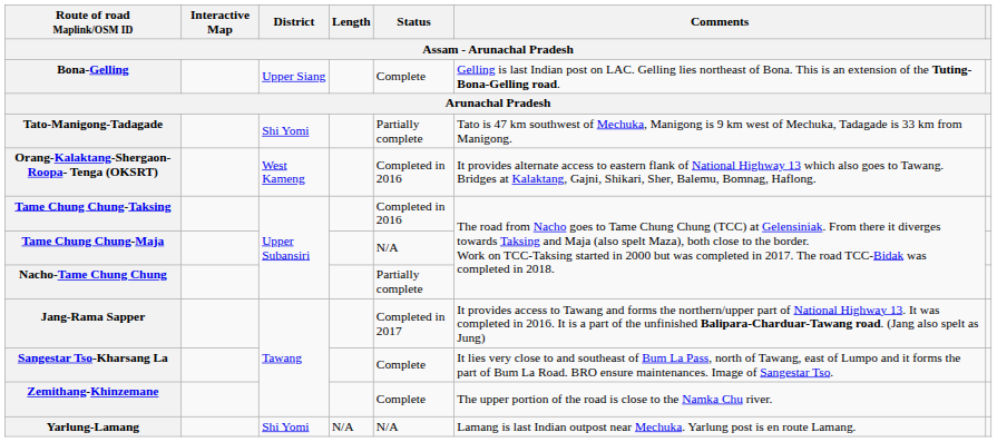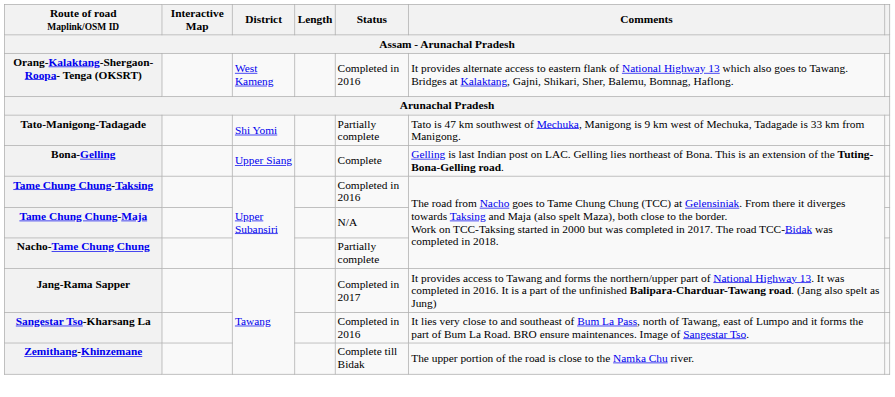 <table class="wikitable sortable plainrowheaders" border="1">
 <tr>
 <th>Route of road<br><small>Maplink/OSM ID</small></th>
 <th class="unsortable">Interactive Map</th>
 <th>District</th>
 <th>Length</th>
 <th>Status</th>
 <th class="unsortable">Comments</th>
 <th></th>
 </tr>
 <tr>
 <th colspan="7">Assam - Arunachal Pradesh</th>
 </tr>
 <tr>
-<th>Bona-<a href='#'>Gelling</a><br><small><br></small></th>
+<th>Orang-<a href='#'>Kalaktang</a>-Shergaon-<a href='#'>Roopa</a>- Tenga (OKSRT)<br><small><br></small></th>
 <td></td>
-<td><a href='#'>Upper Siang</a></td>
+<td><a href='#'>West Kameng</a></td>
 <td></td>
-<td>Complete</td>
-<td><a href='#'>Gelling</a> is last Indian post on LAC. Gelling lies northeast of Bona. This is an extension of the <strong>Tuting-Bona-Gelling road</strong>.</td>
+<td>Completed in 2016</td>
+<td>It provides alternate access to eastern flank of <a href='#'>National Highway 13</a>  which also goes to Tawang. Bridges at <a href='#'>Kalaktang</a>, Gajni, Shikari, Sher, Balemu, Bomnag, Haflong.</td>
 <td></td>
 </tr>
 <tr>
 <th colspan="7">Arunachal Pradesh</th>
 </tr>
 <tr>
 <th>Tato-Manigong-Tadagade<br><small><br></small></th>
 <td></td>
 <td><a href='#'>Shi Yomi</a></td>
 <td></td>
 <td>Partially complete</td>
 <td>Tato is 47 km southwest of <a href='#'>Mechuka</a>, Manigong is 9 km west of Mechuka, Tadagade is 33 km from Manigong.</td>
 <td></td>
 </tr>
 <tr>
-<th>Orang-<a href='#'>Kalaktang</a>-Shergaon-<a href='#'>Roopa</a>- Tenga (OKSRT)<br><small><br></small></th>
+<th>Bona-<a href='#'>Gelling</a><br><small><br></small></th>
 <td></td>
-<td><a href='#'>West Kameng</a></td>
+<td><a href='#'>Upper Siang</a></td>
 <td></td>
-<td>Completed in 2016</td>
-<td>It provides alternate access to eastern flank of <a href='#'>National Highway 13</a>  which also goes to Tawang. Bridges at <a href='#'>Kalaktang</a>, Gajni, Shikari, Sher, Balemu, Bomnag, Haflong.</td>
+<td>Complete</td>
+<td><a href='#'>Gelling</a> is last Indian post on LAC. Gelling lies northeast of Bona. This is an extension of the <strong>Tuting-Bona-Gelling road</strong>.</td>
 <td></td>
 </tr>
 <tr>
 <th><a href='#'>Tame Chung Chung</a>-<a href='#'>Taksing</a><br><small><br></small></th>
 <td></td>
 <td rowspan="3"><a href='#'>Upper Subansiri</a></td>
 <td></td>
 <td>Completed in 2016</td>
 <td rowspan="3">The road from <a href='#'>Nacho</a> goes to Tame Chung Chung (TCC) at <a href='#'>Gelensiniak</a>. From there it diverges towards <a href='#'>Taksing</a> and Maja (also spelt Maza), both close to the border.<br>Work on TCC-Taksing started in 2000 but was completed in 2017. The road TCC-<a href='#'>Bidak</a> was completed in 2018.</td>
 <td></td>
 </tr>
 <tr>
 <th><a href='#'>Tame Chung Chung</a>-<a href='#'>Maja</a><br><small><br></small></th>
 <td></td>
 <td></td>
 <td>N/A</td>
 <td></td>
 </tr>
 <tr>
 <th>Nacho-<a href='#'>Tame Chung Chung</a><br><small><br></small></th>
 <td></td>
 <td></td>
 <td>Partially complete</td>
 <td></td>
 </tr>
 <tr>
 <th>Jang-Rama Sapper<br><small><br></small></th>
 <td></td>
 <td rowspan="3"><a href='#'>Tawang</a></td>
 <td></td>
 <td>Completed in 2017</td>
 <td>It provides access to Tawang and forms the northern/upper part of <a href='#'>National Highway 13</a>.  It was completed in 2016. It is a part of the unfinished <strong>Balipara-Charduar-Tawang road</strong>. (Jang also spelt as Jung)</td>
 <td></td>
 </tr>
 <tr>
 <th><a href='#'>Sangestar Tso</a>-Kharsang La<br><small><br></small></th>
 <td></td>
 <td></td>
-<td>Complete</td>
+<td>Completed in 2016</td>
 <td>It lies very close to and southeast of <a href='#'>Bum La Pass</a>, north of Tawang, east of Lumpo and it forms the part of Bum La Road. BRO ensure maintenances. Image of <a href='#'>Sangestar Tso</a>.</td>
 <td></td>
 </tr>
 <tr>
 <th><a href='#'>Zemithang</a>-<a href='#'>Khinzemane</a><br><small><br></small></th>
 <td></td>
 <td></td>
-<td>Complete</td>
+<td>Complete till Bidak</td>
 <td>The upper portion of the road is close to the <a href='#'>Namka Chu</a> river.</td>
 <td></td>
 </tr>
-<tr>
-<th>Yarlung-Lamang</th>
-<td></td>
-<td><a href='#'>Shi Yomi</a></td>
-<td>N/A</td>
-<td>N/A</td>
-<td>Lamang is last Indian outpost near <a href='#'>Mechuka</a>. Yarlung post is en route Lamang.</td>
-<td></td>
-</tr>
 </table>
